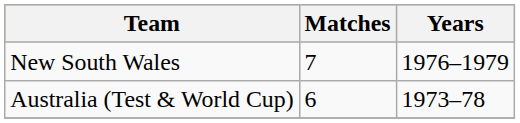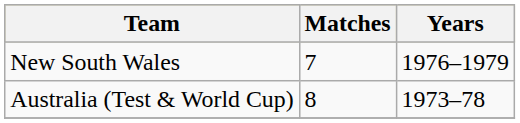 <table class="wikitable">
 <tr bgcolor=#bdb76b>
 <th>Team</th>
 <th>Matches</th>
 <th>Years</th>
 </tr>
 <tr>
 <td>New South Wales</td>
 <td>7</td>
 <td>1976–1979</td>
 </tr>
 <tr>
 <td>Australia (Test & World Cup)</td>
-<td>6</td>
+<td>8</td>
 <td>1973–78</td>
 </tr>
 <tr>
 </tr>
 </table>
